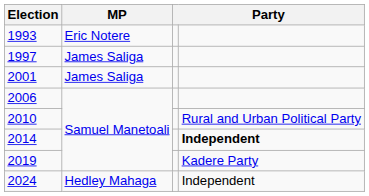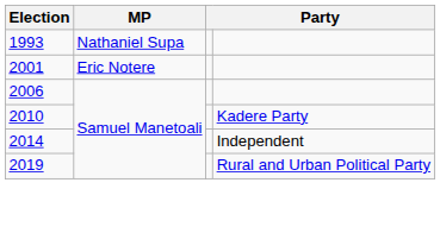 <table class="wikitable sortable">
 <tr>
 <th>Election</th>
 <th>MP</th>
 <th colspan=2>Party</th>
 </tr>
 <tr>
 <td><a href='#'>1993</a></td>
-<td><a href='#'>Eric Notere</a></td>
-<td></td>
-<td></td>
-</tr>
-<tr>
-<td><a href='#'>1997</a></td>
-<td><a href='#'>James Saliga</a></td>
+<td><a href='#'>Nathaniel Supa</a></td>
 <td></td>
 <td></td>
 </tr>
 <tr>
 <td><a href='#'>2001</a></td>
-<td><a href='#'>James Saliga</a></td>
+<td><a href='#'>Eric Notere</a></td>
 <td></td>
 <td></td>
 </tr>
 <tr>
 <td><a href='#'>2006</a></td>
 <td rowspan="4"><a href='#'>Samuel Manetoali</a></td>
 <td></td>
 <td></td>
 </tr>
 <tr>
 <td><a href='#'>2010</a></td>
 <td bgcolor=></td>
-<td><a href='#'>Rural and Urban Political Party</a></td>
+<td><a href='#'>Kadere Party</a></td>
 </tr>
 <tr>
 <td><a href='#'>2014</a></td>
 <td bgcolor=></td>
-<td><strong>Independent</strong></td>
+<td>Independent</td>
 </tr>
 <tr>
 <td><a href='#'>2019</a></td>
 <td bgcolor=></td>
-<td><a href='#'>Kadere Party</a></td>
-</tr>
-<tr>
-<td><a href='#'>2024</a></td>
-<td><a href='#'>Hedley Mahaga</a></td>
-<td bgcolor=></td>
-<td>Independent</td>
+<td><a href='#'>Rural and Urban Political Party</a></td>
 </tr>
 </table>
